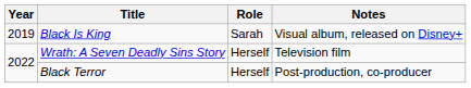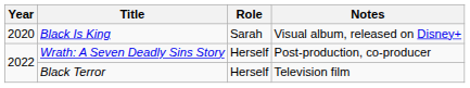 <table class="wikitable sortable">
 <tr>
 <th>Year</th>
 <th>Title</th>
 <th>Role</th>
 <th>Notes</th>
 </tr>
 <tr>
-<td>2019</td>
+<td>2020</td>
 <td><em><a href='#'>Black Is King</a></em></td>
 <td>Sarah</td>
 <td>Visual album, released on <a href='#'>Disney+</a></td>
 </tr>
 <tr>
 <td rowspan="2">2022</td>
 <td><em><a href='#'>Wrath: A Seven Deadly Sins Story</a></em></td>
 <td>Herself</td>
-<td>Television film</td>
+<td>Post-production, co-producer</td>
 </tr>
 <tr>
 <td><em>Black Terror</em></td>
 <td>Herself</td>
-<td>Post-production, co-producer</td>
+<td>Television film</td>
 </tr>
 </table>
